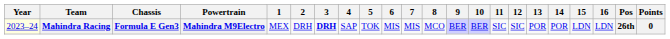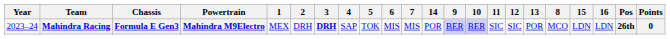 <table class="wikitable" style="text-align:center; font-size:85%">
 <tr>
 <th>Year</th>
 <th>Team</th>
 <th>Chassis</th>
 <th>Powertrain</th>
 <th>1</th>
 <th>2</th>
 <th>3</th>
 <th>4</th>
 <th>5</th>
 <th>6</th>
 <th>7</th>
-<th>8</th>
+<th>14</th>
 <th>9</th>
 <th>10</th>
 <th>11</th>
 <th>12</th>
 <th>13</th>
-<th>14</th>
+<th>8</th>
 <th>15</th>
 <th>16</th>
 <th>Pos</th>
 <th>Points</th>
 </tr>
 <tr>
-<td nowrap style="background: lightyellow;"><a href='#'>2023–24</a></td>
+<td nowrap><a href='#'>2023–24</a></td>
 <th nowrap><a href='#'>Mahindra Racing</a></th>
 <th nowrap><a href='#'>Formula E Gen3</a></th>
 <th nowrap><a href='#'>Mahindra M9Electro</a></th>
 <td style="background:#;"><a href='#'>MEX</a><br></td>
 <td style="background:#;"><a href='#'>DRH</a><br></td>
 <td style="background:#;"><strong><a href='#'>DRH</a><br></strong></td>
 <td style="background:#;"><a href='#'>SAP</a><br></td>
 <td style="background:#;"><a href='#'>TOK</a><br></td>
 <td style="background:#;"><a href='#'>MIS</a><br></td>
 <td style="background:#;"><a href='#'>MIS</a><br></td>
-<td style="background:#;"><a href='#'>MCO</a><br></td>
+<td style="background:#;"><a href='#'>POR</a><br></td>
 <td style="background:#CFCFFF;"><a href='#'>BER</a><br></td>
 <td style="background:#CFCFFF;"><a href='#'>BER</a><br></td>
 <td style="background:#;"><a href='#'>SIC</a><br></td>
 <td style="background:#;"><a href='#'>SIC</a><br></td>
 <td style="background:#;"><a href='#'>POR</a><br></td>
-<td style="background:#;"><a href='#'>POR</a><br></td>
+<td style="background:#;"><a href='#'>MCO</a><br></td>
 <td style="background:#;"><a href='#'>LDN</a><br></td>
 <td style="background:#;"><a href='#'>LDN</a><br></td>
 <th>26th</th>
 <th>0</th>
 </tr>
 </table>
